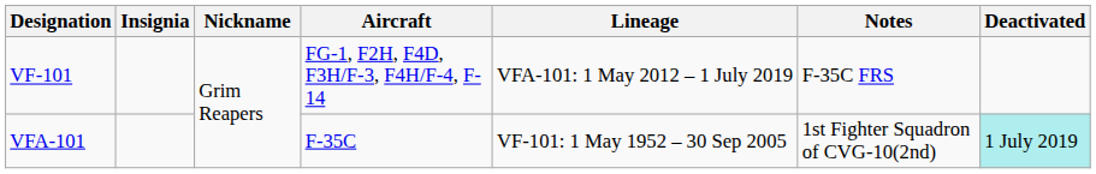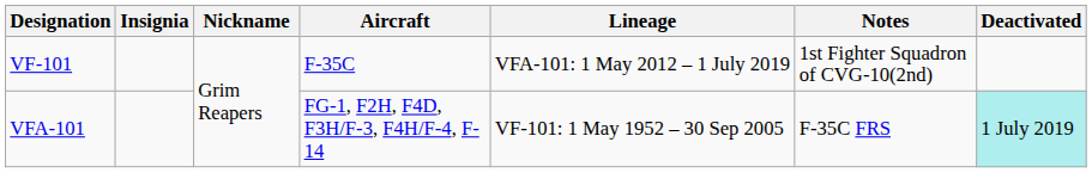 <table class="wikitable">
 <tr>
 <th>Designation</th>
 <th>Insignia</th>
 <th>Nickname</th>
 <th>Aircraft</th>
 <th>Lineage</th>
 <th>Notes</th>
 <th>Deactivated</th>
 </tr>
 <tr>
 <td><a href='#'>VF-101</a></td>
 <td></td>
 <td Rowspan="2">Grim Reapers</td>
-<td><a href='#'>FG-1</a>, <a href='#'>F2H</a>, <a href='#'>F4D</a>, <a href='#'>F3H/F-3</a>, <a href='#'>F4H/F-4</a>, <a href='#'>F-14</a></td>
+<td><a href='#'>F-35C</a></td>
 <td style="white-space: nowrap;">VFA-101: 1 May 2012 – 1 July 2019</td>
-<td>F-35C <a href='#'>FRS</a></td>
+<td>1st Fighter Squadron of CVG-10(2nd)</td>
 </tr>
 <tr>
 <td><a href='#'>VFA-101</a></td>
 <td></td>
-<td><a href='#'>F-35C</a></td>
+<td><a href='#'>FG-1</a>, <a href='#'>F2H</a>, <a href='#'>F4D</a>, <a href='#'>F3H/F-3</a>, <a href='#'>F4H/F-4</a>, <a href='#'>F-14</a></td>
 <td style="white-space: nowrap;">VF-101: 1 May 1952 – 30 Sep 2005</td>
-<td>1st Fighter Squadron of CVG-10(2nd)</td>
+<td>F-35C <a href='#'>FRS</a></td>
 <td style="background: paleturquoise;">1 July 2019</td>
 </tr>
 </table>
